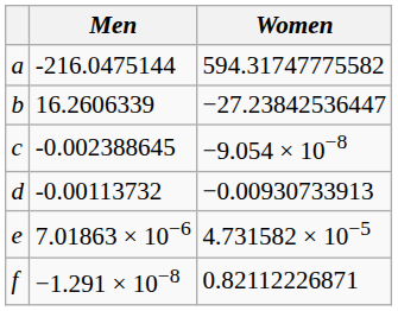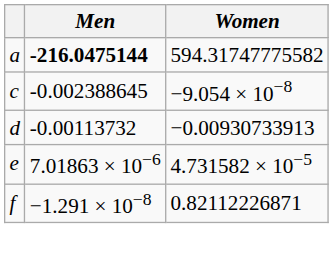 <table class="wikitable">
 <tr>
 <th></th>
 <th><em>Men</em></th>
 <th><em>Women</em></th>
 </tr>
 <tr>
 <td><em>a</em></td>
-<td>-216.0475144</td>
+<td><strong>-216.0475144</strong></td>
 <td>594.31747775582</td>
-</tr>
-<tr>
-<td><em>b</em></td>
-<td>16.2606339</td>
-<td>−27.23842536447</td>
 </tr>
 <tr>
 <td><em>c</em></td>
 <td>-0.002388645</td>
 <td>−9.054 × 10<sup>−8</sup></td>
 </tr>
 <tr>
 <td><em>d</em></td>
 <td>-0.00113732</td>
 <td>−0.00930733913</td>
 </tr>
 <tr>
 <td><em>e</em></td>
 <td>7.01863 × 10<sup>−6</sup></td>
 <td>4.731582 × 10<sup>−5</sup></td>
 </tr>
 <tr>
 <td><em>f</em></td>
 <td>−1.291 × 10<sup>−8</sup></td>
 <td>0.82112226871</td>
 </tr>
 </table>
